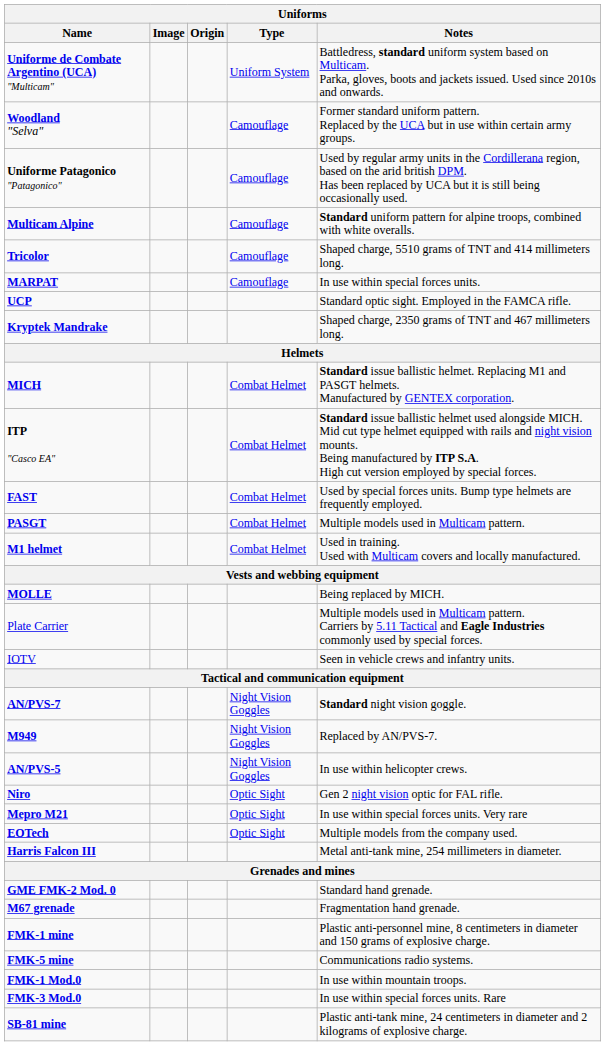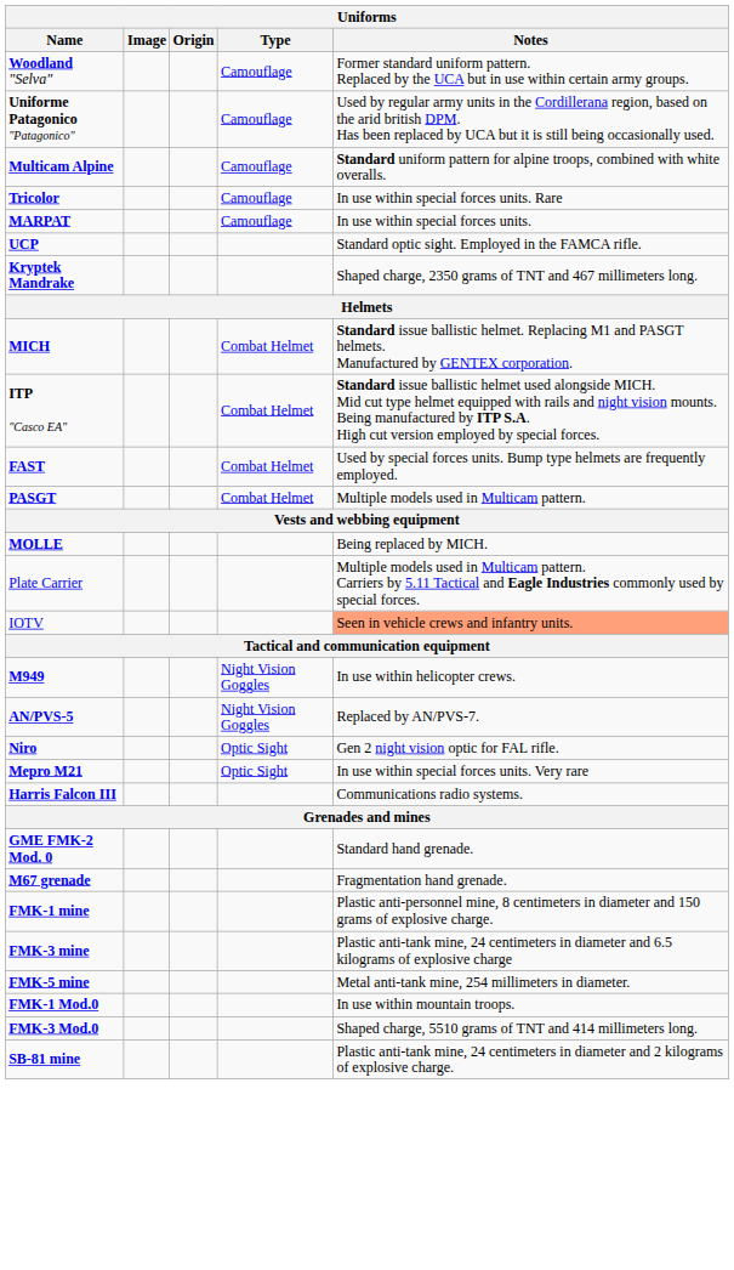 <table class="wikitable" style="width:90%;">
 <tr>
 <th colspan="5">Uniforms</th>
 </tr>
 <tr>
 <th>Name</th>
 <th>Image</th>
 <th>Origin</th>
 <th>Type</th>
 <th>Notes</th>
-</tr>
-<tr>
-<td><a href='#'><strong>Uniforme de Combate Argentino (UCA)</strong></a><br><em><small>"Multicam"</small></em></td>
-<td></td>
-<td></td>
-<td><a href='#'>Uniform System</a></td>
-<td>Battledress, <strong>standard</strong> uniform system based on <a href='#'>Multicam</a>.<br>Parka, gloves, boots and jackets issued. Used since 2010s and onwards.</td>
 </tr>
 <tr>
 <td><a href='#'><strong>Woodland</strong></a><br><em>"Selva"</em></td>
 <td></td>
 <td></td>
 <td><a href='#'>Camouflage</a></td>
 <td>Former standard uniform pattern.<br>Replaced by the <a href='#'>UCA</a> but in use within certain army groups.</td>
 </tr>
 <tr>
 <td><strong>Uniforme Patagonico</strong><br><small><em>"Patagonico"</em></small></td>
 <td></td>
 <td></td>
 <td><a href='#'>Camouflage</a></td>
 <td>Used by regular army units in the <a href='#'>Cordillerana</a> region, based on the arid british <a href='#'>DPM</a>.<br>Has been replaced by UCA but it is still being occasionally used.</td>
 </tr>
 <tr>
 <td><a href='#'><strong>Multicam Alpine</strong></a></td>
 <td></td>
 <td></td>
 <td><a href='#'>Camouflage</a></td>
 <td><strong>Standard</strong> uniform pattern for alpine troops, combined with white overalls.</td>
 </tr>
 <tr>
 <td><a href='#'><strong>Tricolor</strong></a></td>
 <td></td>
 <td></td>
 <td><a href='#'>Camouflage</a></td>
-<td>Shaped charge, 5510 grams of TNT and 414 millimeters long.</td>
+<td>In use within special forces units. Rare</td>
 </tr>
 <tr>
 <td><strong><a href='#'>MARPAT</a></strong></td>
 <td></td>
 <td></td>
 <td><a href='#'>Camouflage</a></td>
 <td>In use within special forces units.</td>
 </tr>
 <tr>
 <td><a href='#'><strong>UCP</strong></a></td>
 <td></td>
 <td></td>
 <td></td>
 <td>Standard optic sight. Employed in the FAMCA rifle.</td>
 </tr>
 <tr>
 <td><strong><a href='#'>Kryptek Mandrake</a></strong></td>
 <td></td>
 <td></td>
 <td></td>
 <td>Shaped charge, 2350 grams of TNT and 467 millimeters long.</td>
 </tr>
 <tr>
 <th colspan="5">Helmets</th>
 </tr>
 <tr>
 <td><a href='#'><strong>MICH</strong></a></td>
 <td></td>
 <td></td>
 <td><a href='#'>Combat Helmet</a></td>
 <td><strong>Standard</strong> issue ballistic helmet. Replacing M1 and PASGT helmets.<br>Manufactured by <a href='#'>GENTEX corporation</a>.</td>
 </tr>
 <tr>
 <td><strong>ITP</strong><br><br><em><small>"Casco EA"</small></em></td>
 <td></td>
 <td></td>
 <td><a href='#'>Combat Helmet</a></td>
 <td><strong>Standard</strong> issue ballistic helmet used alongside MICH.<br>Mid cut type helmet equipped with rails and <a href='#'>night vision</a> mounts.<br>Being manufactured by <strong>ITP S.A</strong>.<br>High cut version employed by special forces.</td>
 </tr>
 <tr>
 <td><a href='#'><strong>FAST</strong></a></td>
 <td></td>
 <td></td>
 <td><a href='#'>Combat Helmet</a></td>
 <td>Used by special forces units. Bump type helmets are frequently employed.</td>
 </tr>
 <tr>
 <td><a href='#'><strong>PASGT</strong></a></td>
 <td></td>
 <td></td>
 <td><a href='#'>Combat Helmet</a></td>
 <td>Multiple models used in <a href='#'>Multicam</a> pattern.</td>
 </tr>
 <tr>
-<td><strong><a href='#'>M1 helmet</a></strong></td>
-<td></td>
-<td></td>
-<td><a href='#'>Combat Helmet</a></td>
-<td>Used in training.<br>Used with <a href='#'>Multicam</a> covers and locally manufactured.</td>
-</tr>
-<tr>
 <th colspan="5">Vests and webbing equipment</th>
 </tr>
 <tr>
 <td><strong><a href='#'>MOLLE</a></strong></td>
 <td></td>
 <td></td>
 <td></td>
 <td>Being replaced by MICH.</td>
 </tr>
 <tr>
 <td><a href='#'>Plate Carrier</a></td>
 <td></td>
 <td></td>
 <td></td>
 <td>Multiple models used in <a href='#'>Multicam</a> pattern.<br>Carriers by <a href='#'>5.11 Tactical</a> and <strong>Eagle Industries</strong> commonly used by special forces.</td>
 </tr>
 <tr>
 <td><a href='#'>IOTV</a></td>
 <td></td>
 <td></td>
 <td></td>
-<td>Seen in vehicle crews and infantry units.</td>
+<td style="background: lightsalmon;">Seen in vehicle crews and infantry units.</td>
 </tr>
 <tr>
 <th colspan="5"><strong>Tactical and communication equipment</strong></th>
-</tr>
-<tr>
-<td><strong><a href='#'>AN/PVS-7</a></strong></td>
-<td></td>
-<td></td>
-<td><a href='#'>Night Vision Goggles</a></td>
-<td><strong>Standard</strong> night vision goggle.</td>
 </tr>
 <tr>
 <td><a href='#'><strong>M949</strong></a></td>
 <td></td>
 <td></td>
 <td><a href='#'>Night Vision Goggles</a></td>
-<td>Replaced by AN/PVS-7.</td>
+<td>In use within helicopter crews.</td>
 </tr>
 <tr>
 <td><strong><a href='#'>AN/PVS-5</a></strong></td>
 <td></td>
 <td></td>
 <td><a href='#'>Night Vision Goggles</a></td>
-<td>In use within helicopter crews.</td>
+<td>Replaced by AN/PVS-7.</td>
 </tr>
 <tr>
 <td><a href='#'><strong>Niro</strong></a></td>
 <td></td>
 <td></td>
 <td><a href='#'>Optic Sight</a></td>
 <td>Gen 2 <a href='#'>night vision</a> optic for FAL rifle.</td>
 </tr>
 <tr>
 <td><strong><a href='#'>Mepro M21</a></strong></td>
 <td></td>
 <td></td>
 <td><a href='#'>Optic Sight</a></td>
 <td>In use within special forces units. Very rare</td>
 </tr>
 <tr>
-<td><strong><a href='#'>EOTech</a></strong></td>
-<td></td>
-<td></td>
-<td><a href='#'>Optic Sight</a></td>
-<td>Multiple models from the company used.</td>
-</tr>
-<tr>
 <td><a href='#'><strong>Harris Falcon III</strong></a></td>
 <td></td>
 <td></td>
 <td></td>
-<td>Metal anti-tank mine, 254 millimeters in diameter.</td>
+<td>Communications radio systems.</td>
 </tr>
 <tr>
 <th colspan="5">Grenades and mines</th>
 </tr>
 <tr>
 <td><strong><a href='#'>GME FMK-2 Mod. 0</a></strong></td>
 <td></td>
 <td></td>
 <td></td>
 <td>Standard hand grenade.</td>
 </tr>
 <tr>
 <td><strong><a href='#'>M67 grenade</a></strong></td>
 <td></td>
 <td></td>
 <td></td>
 <td>Fragmentation hand grenade.</td>
 </tr>
 <tr>
 <td><strong><a href='#'>FMK-1 mine</a></strong></td>
 <td></td>
 <td></td>
 <td></td>
 <td>Plastic anti-personnel mine, 8 centimeters in diameter and 150 grams of explosive charge.</td>
 </tr>
 <tr>
+<td><strong><a href='#'>FMK-3 mine</a></strong></td>
+<td></td>
+<td></td>
+<td></td>
+<td>Plastic anti-tank mine, 24 centimeters in diameter and 6.5 kilograms of explosive charge</td>
+</tr>
+<tr>
 <td><strong><a href='#'>FMK-5 mine</a></strong></td>
 <td></td>
 <td></td>
 <td></td>
-<td>Communications radio systems.</td>
+<td>Metal anti-tank mine, 254 millimeters in diameter.</td>
 </tr>
 <tr>
 <td><strong><a href='#'>FMK-1 Mod.0</a></strong></td>
 <td></td>
 <td></td>
 <td></td>
 <td>In use within mountain troops.</td>
 </tr>
 <tr>
 <td><strong><a href='#'>FMK-3 Mod.0</a></strong></td>
 <td></td>
 <td></td>
 <td></td>
-<td>In use within special forces units. Rare</td>
+<td>Shaped charge, 5510 grams of TNT and 414 millimeters long.</td>
 </tr>
 <tr>
 <td><strong><a href='#'>SB-81 mine</a></strong></td>
 <td></td>
 <td></td>
 <td></td>
 <td>Plastic anti-tank mine, 24 centimeters in diameter and 2 kilograms of explosive charge.</td>
 </tr>
 </table>
